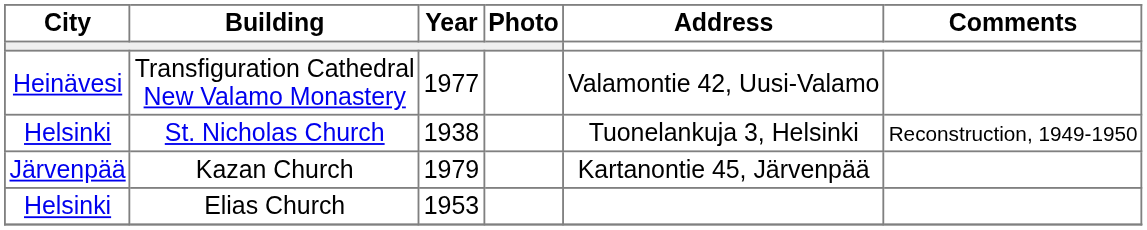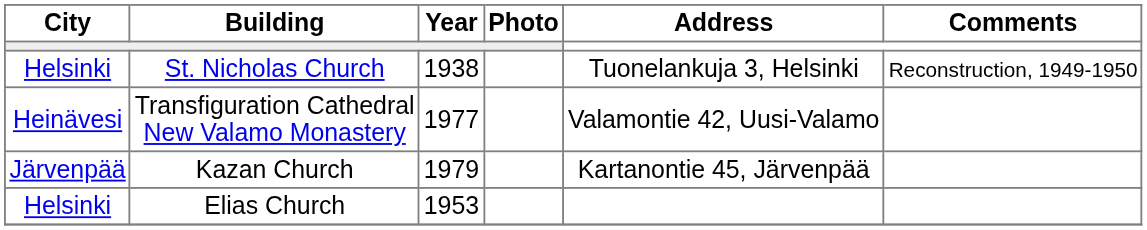 <table class="toccolours" border="1" cellpadding="2" cellspacing="0" style="margin: 0 0 0 0; font-size:85%; text-align:center; border-collapse: collapse;">
 <tr>
 <th>City</th>
 <th>Building</th>
 <th>Year</th>
 <th>Photo</th>
 <th>Address</th>
 <th>Comments</th>
 </tr>
 <tr bgcolor="#ffffff">
 <td colspan="4" style="background:#efefef;"></td>
 </tr>
 <tr>
+<td><a href='#'>Helsinki</a></td>
+<td><a href='#'>St. Nicholas Church</a></td>
+<td>1938</td>
+<td></td>
+<td>Tuonelankuja 3, Helsinki</td>
+<td><small>Reconstruction, 1949-1950</small></td>
+</tr>
+<tr>
 <td><a href='#'>Heinävesi</a></td>
 <td>Transfiguration Cathedral<br><a href='#'>New Valamo Monastery</a></td>
 <td>1977</td>
 <td></td>
 <td>Valamontie 42, Uusi-Valamo</td>
 <td></td>
-</tr>
-<tr>
-<td><a href='#'>Helsinki</a></td>
-<td><a href='#'>St. Nicholas Church</a></td>
-<td>1938</td>
-<td></td>
-<td>Tuonelankuja 3, Helsinki</td>
-<td><small>Reconstruction, 1949-1950</small></td>
 </tr>
 <tr>
 <td><a href='#'>Järvenpää</a></td>
 <td>Kazan Church</td>
 <td>1979</td>
 <td></td>
 <td>Kartanontie 45, Järvenpää</td>
 <td></td>
 </tr>
 <tr>
 <td><a href='#'>Helsinki</a></td>
 <td>Elias Church</td>
 <td>1953</td>
 <td></td>
 <td></td>
 <td></td>
 </tr>
 <tr>
 </tr>
 </table>
